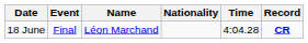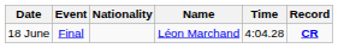 <table class="wikitable" style=text-align:center>
 <tr>
 <th>Date</th>
 <th>Event</th>
+<th>Nationality</th>
 <th>Name</th>
-<th>Nationality</th>
 <th>Time</th>
 <th>Record</th>
 </tr>
 <tr>
 <td>18 June</td>
 <td><a href='#'>Final</a></td>
+<td align=left></td>
 <td align=left><a href='#'>Léon Marchand</a></td>
-<td align=left></td>
 <td>4:04.28</td>
 <td><strong><a href='#'>CR</a></strong></td>
 </tr>
 </table>
